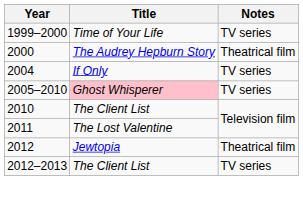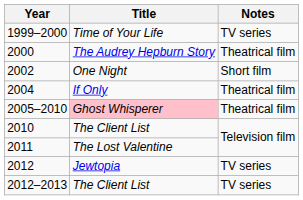 <table class="wikitable sortable">
 <tr>
 <th>Year</th>
 <th>Title</th>
 <th class="unsortable">Notes</th>
 </tr>
 <tr>
 <td>1999–2000</td>
 <td><em>Time of Your Life</em></td>
 <td>TV series</td>
 </tr>
 <tr>
 <td>2000</td>
 <td><em><a href='#'>The Audrey Hepburn Story</a></em></td>
 <td>Theatrical film</td>
 </tr>
 <tr>
+<td>2002</td>
+<td><em>One Night</em></td>
+<td>Short film</td>
+</tr>
+<tr>
 <td>2004</td>
 <td><em><a href='#'>If Only</a></em></td>
-<td>TV series</td>
+<td>Theatrical film</td>
 </tr>
 <tr>
 <td>2005–2010</td>
 <td style="background: pink;"><em>Ghost Whisperer</em></td>
-<td>TV series</td>
+<td>Theatrical film</td>
 </tr>
 <tr>
 <td>2010</td>
 <td><em>The Client List</em></td>
 <td rowspan=2>Television film</td>
 </tr>
 <tr>
 <td>2011</td>
 <td><em>The Lost Valentine</em></td>
 </tr>
 <tr>
 <td>2012</td>
 <td><em><a href='#'>Jewtopia</a></em></td>
-<td>Theatrical film</td>
+<td>TV series</td>
 </tr>
 <tr>
 <td>2012–2013</td>
 <td><em>The Client List</em></td>
 <td>TV series</td>
 </tr>
 </table>
